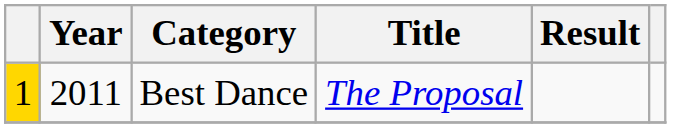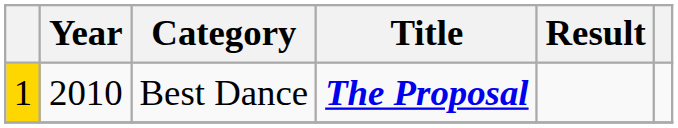 <table class="wikitable" style="text-align:center;">
 <tr>
 <th scope="col"></th>
 <th scope="col">Year</th>
 <th scope="col">Category</th>
 <th scope="col">Title</th>
 <th scope="col">Result</th>
 <th scope="col"></th>
 </tr>
 <tr>
 <td style="background: gold;">1</td>
-<td>2011</td>
+<td>2010</td>
 <td>Best Dance </td>
-<td><em><a href='#'>The Proposal</a></em></td>
+<td><strong><em><a href='#'>The Proposal</a></em></strong></td>
 <td></td>
 <td></td>
 </tr>
 <tr>
 </tr>
 </table>
